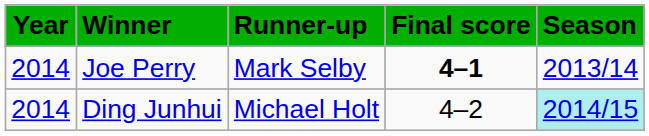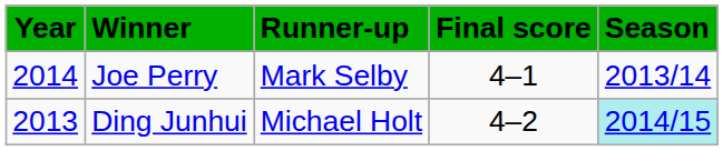 <table class="wikitable" style="margin: auto">
 <tr>
 <th style="text-align: center; background-color: #00af00">Year</th>
 <th style="text-align: left; background-color: #00af00">Winner</th>
 <th style="text-align: left; background-color: #00af00">Runner-up</th>
 <th style="text-align: left; background-color: #00af00">Final score</th>
 <th style="text-align: left; background-color: #00af00">Season</th>
 </tr>
 <tr>
 <td><a href='#'>2014</a></td>
 <td> <a href='#'>Joe Perry</a></td>
 <td> <a href='#'>Mark Selby</a></td>
-<td style="text-align: center"><strong>4–1</strong></td>
+<td style="text-align: center">4–1</td>
 <td><a href='#'>2013/14</a></td>
 </tr>
 <tr>
-<td><a href='#'>2014</a></td>
+<td><a href='#'>2013</a></td>
 <td> <a href='#'>Ding Junhui</a></td>
 <td> <a href='#'>Michael Holt</a></td>
 <td style="text-align: center">4–2</td>
 <td style="background: paleturquoise;"><a href='#'>2014/15</a></td>
 </tr>
 </table>
